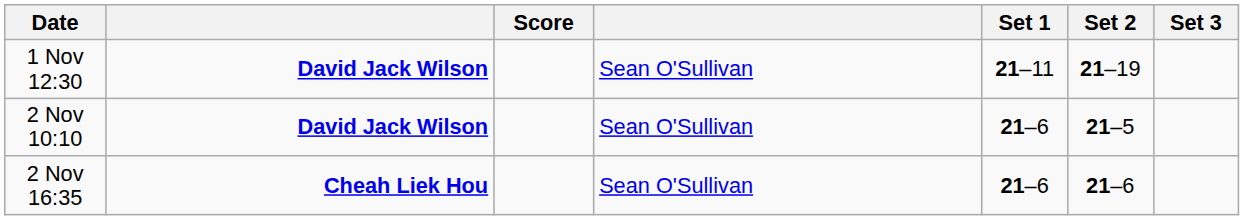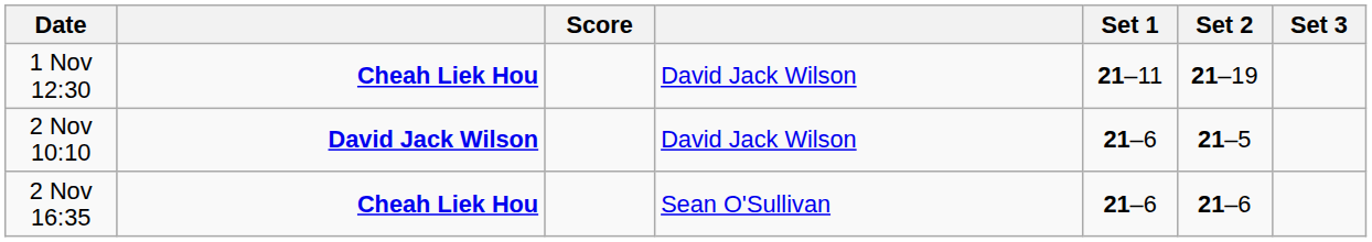 <table class="wikitable" style="text-align:center; font-size:90%">
 <tr>
 <th width="60">Date</th>
 <th align="right" width="250"></th>
 <th width="60">Score</th>
 <th align="left" width="250"></th>
 <th width="50">Set 1</th>
 <th width="50">Set 2</th>
 <th width="50">Set 3</th>
 </tr>
 <tr>
 <td>1 Nov<br>12:30</td>
-<td align="right"><strong><a href='#'>David Jack Wilson</a></strong> </td>
+<td align="right"><strong><a href='#'>Cheah Liek Hou</a></strong> </td>
 <td align="center"></td>
-<td align="left"> <a href='#'>Sean O'Sullivan</a></td>
+<td align="left"> <a href='#'>David Jack Wilson</a></td>
 <td><strong>21</strong>–11</td>
 <td><strong>21</strong>–19</td>
 <td></td>
 </tr>
 <tr>
 <td>2 Nov<br>10:10</td>
 <td align="right"><strong><a href='#'>David Jack Wilson</a></strong> </td>
 <td align="center"></td>
-<td align="left"> <a href='#'>Sean O'Sullivan</a></td>
+<td align="left"> <a href='#'>David Jack Wilson</a></td>
 <td><strong>21</strong>–6</td>
 <td><strong>21</strong>–5</td>
 <td></td>
 </tr>
 <tr>
 <td>2 Nov<br>16:35</td>
 <td align="right"><strong><a href='#'>Cheah Liek Hou</a></strong> </td>
 <td align="center"></td>
 <td align="left"> <a href='#'>Sean O'Sullivan</a></td>
 <td><strong>21</strong>–6</td>
 <td><strong>21</strong>–6</td>
 <td></td>
 </tr>
 </table>
